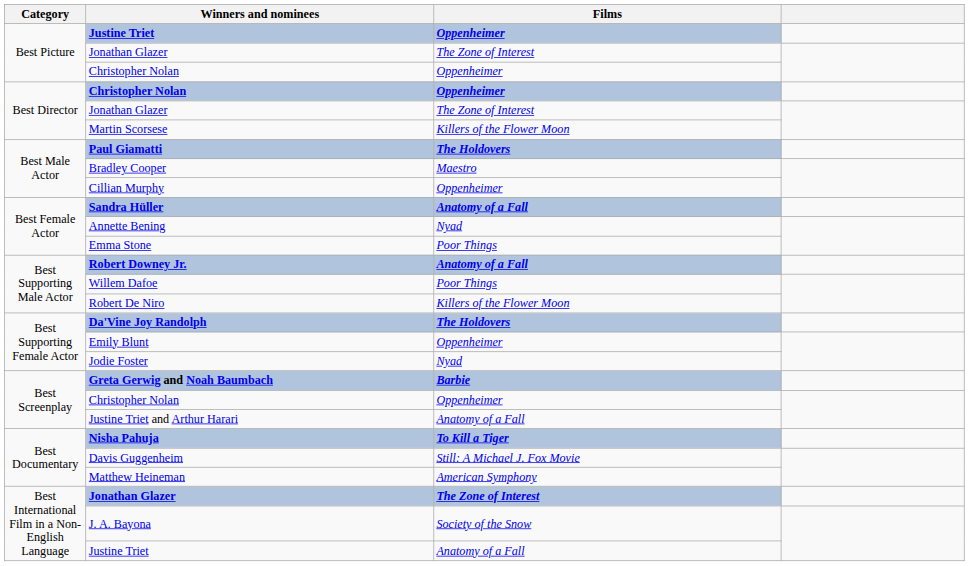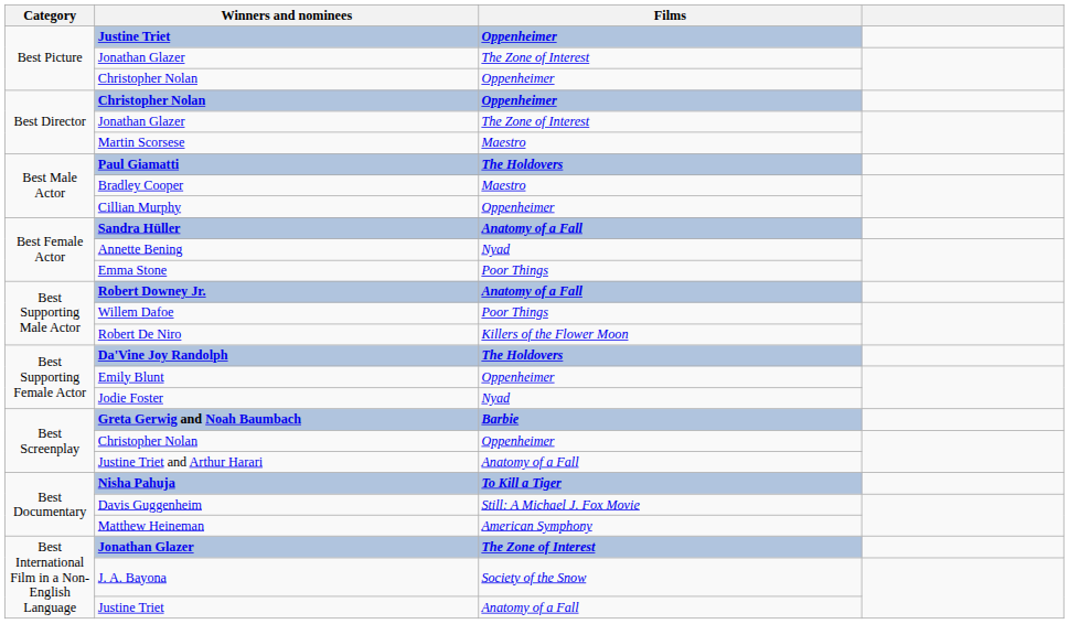 <table class="wikitable" width="100%" cellpadding="5">
 <tr>
 <th width="100"><strong>Category</strong></th>
 <th width="450"><strong>Winners and nominees</strong></th>
 <th width="450"><strong>Films</strong></th>
 <th scope="col" class="unsortable"></th>
 </tr>
 <tr>
 <td style="text-align:center;" rowspan="3">Best Picture</td>
 <td style="background:#B0C4DE;"><strong><a href='#'>Justine Triet</a></strong></td>
 <td style="background:#B0C4DE;"><strong><em><a href='#'>Oppenheimer</a></em></strong></td>
 <td style="text-align:center;"></td>
 </tr>
 <tr>
 <td><a href='#'>Jonathan Glazer</a></td>
 <td><em><a href='#'>The Zone of Interest</a></em></td>
 <td style="text-align:center;" rowspan="2"></td>
 </tr>
 <tr>
 <td><a href='#'>Christopher Nolan</a></td>
 <td><em><a href='#'>Oppenheimer</a></em></td>
 </tr>
 <tr>
 <td style="text-align:center;" rowspan="3">Best Director</td>
 <td style="background:#B0C4DE;"><strong><a href='#'>Christopher Nolan</a></strong></td>
 <td style="background:#B0C4DE;"><strong><em><a href='#'>Oppenheimer</a></em></strong></td>
 <td style="text-align:center;"></td>
 </tr>
 <tr>
 <td><a href='#'>Jonathan Glazer</a></td>
 <td><em><a href='#'>The Zone of Interest</a></em></td>
 <td style="text-align:center;" rowspan="2"></td>
 </tr>
 <tr>
 <td><a href='#'>Martin Scorsese</a></td>
-<td><em><a href='#'>Killers of the Flower Moon</a></em></td>
+<td><em><a href='#'>Maestro</a></em></td>
 </tr>
 <tr>
 <td style="text-align:center;" rowspan="3">Best Male Actor</td>
 <td style="background:#B0C4DE;"><strong><a href='#'>Paul Giamatti</a></strong></td>
 <td style="background:#B0C4DE;"><strong><em><a href='#'>The Holdovers</a></em></strong></td>
 <td style="text-align:center;"></td>
 </tr>
 <tr>
 <td><a href='#'>Bradley Cooper</a></td>
 <td><em><a href='#'>Maestro</a></em></td>
 <td style="text-align:center;" rowspan="2"></td>
 </tr>
 <tr>
 <td><a href='#'>Cillian Murphy</a></td>
 <td><em><a href='#'>Oppenheimer</a></em></td>
 </tr>
 <tr>
 <td style="text-align:center;" rowspan="3">Best Female Actor</td>
 <td style="background:#B0C4DE;"><strong><a href='#'>Sandra Hüller</a></strong></td>
 <td style="background:#B0C4DE;"><strong><em><a href='#'>Anatomy of a Fall</a></em></strong></td>
 <td style="text-align:center;"></td>
 </tr>
 <tr>
 <td><a href='#'>Annette Bening</a></td>
 <td><em><a href='#'>Nyad</a></em></td>
 <td style="text-align:center;" rowspan="2"></td>
 </tr>
 <tr>
 <td><a href='#'>Emma Stone</a></td>
 <td><em><a href='#'>Poor Things</a></em></td>
 </tr>
 <tr>
 <td style="text-align:center;" rowspan="3">Best Supporting Male Actor</td>
 <td style="background:#B0C4DE;"><strong><a href='#'>Robert Downey Jr.</a></strong></td>
 <td style="background:#B0C4DE;"><strong><em><a href='#'>Anatomy of a Fall</a></em></strong></td>
 <td style="text-align:center;"></td>
 </tr>
 <tr>
 <td><a href='#'>Willem Dafoe</a></td>
 <td><em><a href='#'>Poor Things</a></em></td>
 <td style="text-align:center;" rowspan="2"></td>
 </tr>
 <tr>
 <td><a href='#'>Robert De Niro</a></td>
 <td><em><a href='#'>Killers of the Flower Moon</a></em></td>
 </tr>
 <tr>
 <td style="text-align:center;" rowspan="3">Best Supporting Female Actor</td>
 <td style="background:#B0C4DE;"><strong><a href='#'>Da'Vine Joy Randolph</a></strong></td>
 <td style="background:#B0C4DE;"><strong><em><a href='#'>The Holdovers</a></em></strong></td>
 <td style="text-align:center;"></td>
 </tr>
 <tr>
 <td><a href='#'>Emily Blunt</a></td>
 <td><em><a href='#'>Oppenheimer</a></em></td>
 <td style="text-align:center;" rowspan="2"></td>
 </tr>
 <tr>
 <td><a href='#'>Jodie Foster</a></td>
 <td><em><a href='#'>Nyad</a></em></td>
 </tr>
 <tr>
 <td style="text-align:center;" rowspan="3">Best Screenplay</td>
 <td style="background:#B0C4DE;"><strong><a href='#'>Greta Gerwig</a> and <a href='#'>Noah Baumbach</a></strong></td>
 <td style="background:#B0C4DE;"><strong><em><a href='#'>Barbie</a></em></strong></td>
 <td style="text-align:center;"></td>
 </tr>
 <tr>
 <td><a href='#'>Christopher Nolan</a></td>
 <td><em><a href='#'>Oppenheimer</a></em></td>
 <td style="text-align:center;" rowspan="2"></td>
 </tr>
 <tr>
 <td><a href='#'>Justine Triet</a> and <a href='#'>Arthur Harari</a></td>
 <td><em><a href='#'>Anatomy of a Fall</a></em></td>
 </tr>
 <tr>
 <td style="text-align:center;" rowspan="3">Best Documentary</td>
 <td style="background:#B0C4DE;"><strong><a href='#'>Nisha Pahuja</a></strong></td>
 <td style="background:#B0C4DE;"><strong><em><a href='#'>To Kill a Tiger</a></em></strong></td>
 <td style="text-align:center;"></td>
 </tr>
 <tr>
 <td><a href='#'>Davis Guggenheim</a></td>
 <td><em><a href='#'>Still: A Michael J. Fox Movie</a></em></td>
 <td style="text-align:center;" rowspan="2"></td>
 </tr>
 <tr>
 <td><a href='#'>Matthew Heineman</a></td>
 <td><em><a href='#'>American Symphony</a></em></td>
 </tr>
 <tr>
 <td style="text-align:center;" rowspan="3">Best International Film in a Non-English Language</td>
 <td style="background:#B0C4DE;"><strong><a href='#'>Jonathan Glazer</a></strong></td>
 <td style="background:#B0C4DE;"><strong><em><a href='#'>The Zone of Interest</a></em></strong></td>
 <td style="text-align:center;"></td>
 </tr>
 <tr>
 <td><a href='#'>J. A. Bayona</a></td>
 <td><em><a href='#'>Society of the Snow</a></em></td>
 <td style="text-align:center;" rowspan="2"></td>
 </tr>
 <tr>
 <td><a href='#'>Justine Triet</a></td>
 <td><em><a href='#'>Anatomy of a Fall</a></em></td>
 </tr>
 </table>
